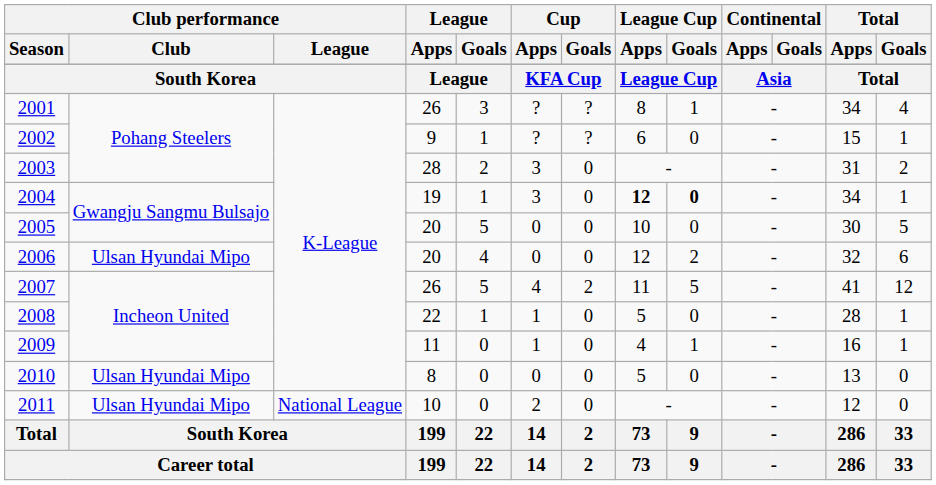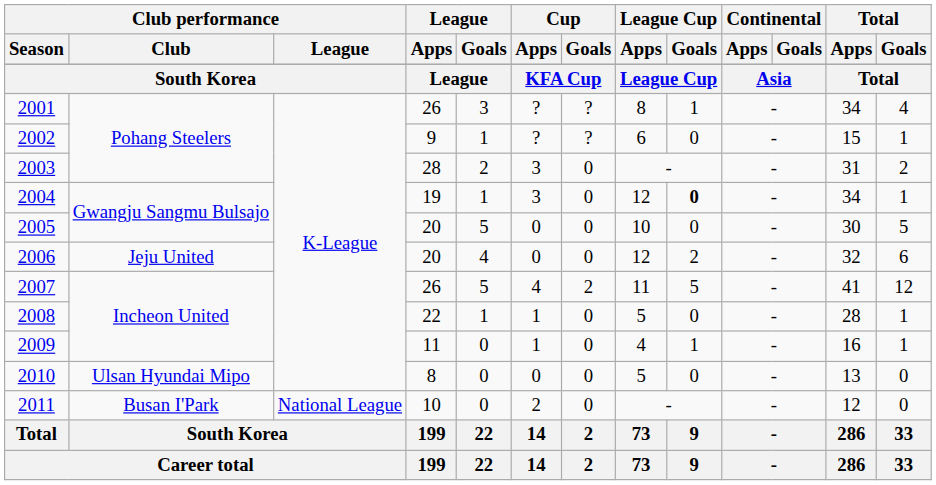 <table class="wikitable" style="text-align:center">
 <tr>
 <th colspan=3>Club performance</th>
 <th colspan=2>League</th>
 <th colspan=2>Cup</th>
 <th colspan=2>League Cup</th>
 <th colspan=2>Continental</th>
 <th colspan=2>Total</th>
 </tr>
 <tr>
 <th>Season</th>
 <th>Club</th>
 <th>League</th>
 <th>Apps</th>
 <th>Goals</th>
 <th>Apps</th>
 <th>Goals</th>
 <th>Apps</th>
 <th>Goals</th>
 <th>Apps</th>
 <th>Goals</th>
 <th>Apps</th>
 <th>Goals</th>
 </tr>
 <tr>
 </tr>
 <tr>
 <th colspan=3>South Korea</th>
 <th colspan=2>League</th>
 <th colspan=2><a href='#'>KFA Cup</a></th>
 <th colspan=2><a href='#'>League Cup</a></th>
 <th colspan=2><a href='#'>Asia</a></th>
 <th colspan=2>Total</th>
 </tr>
 <tr>
 <td><a href='#'>2001</a></td>
 <td rowspan="3"><a href='#'>Pohang Steelers</a></td>
 <td rowspan="10"><a href='#'>K-League</a></td>
 <td>26</td>
 <td>3</td>
 <td>?</td>
 <td>?</td>
 <td>8</td>
 <td>1</td>
 <td colspan="2">-</td>
 <td>34</td>
 <td>4</td>
 </tr>
 <tr>
 <td><a href='#'>2002</a></td>
 <td>9</td>
 <td>1</td>
 <td>?</td>
 <td>?</td>
 <td>6</td>
 <td>0</td>
 <td colspan="2">-</td>
 <td>15</td>
 <td>1</td>
 </tr>
 <tr>
 <td><a href='#'>2003</a></td>
 <td>28</td>
 <td>2</td>
 <td>3</td>
 <td>0</td>
 <td colspan="2">-</td>
 <td colspan="2">-</td>
 <td>31</td>
 <td>2</td>
 </tr>
 <tr>
 <td><a href='#'>2004</a></td>
 <td rowspan="2"><a href='#'>Gwangju Sangmu Bulsajo</a></td>
 <td>19</td>
 <td>1</td>
 <td>3</td>
 <td>0</td>
-<td><strong>12</strong></td>
+<td>12</td>
 <td><strong>0</strong></td>
 <td colspan="2">-</td>
 <td>34</td>
 <td>1</td>
 </tr>
 <tr>
 <td><a href='#'>2005</a></td>
 <td>20</td>
 <td>5</td>
 <td>0</td>
 <td>0</td>
 <td>10</td>
 <td>0</td>
 <td colspan="2">-</td>
 <td>30</td>
 <td>5</td>
 </tr>
 <tr>
 <td><a href='#'>2006</a></td>
-<td rowspan="1"><a href='#'>Ulsan Hyundai Mipo</a></td>
+<td><a href='#'>Jeju United</a></td>
 <td>20</td>
 <td>4</td>
 <td>0</td>
 <td>0</td>
 <td>12</td>
 <td>2</td>
 <td colspan="2">-</td>
 <td>32</td>
 <td>6</td>
 </tr>
 <tr>
 <td><a href='#'>2007</a></td>
 <td rowspan="3"><a href='#'>Incheon United</a></td>
 <td>26</td>
 <td>5</td>
 <td>4</td>
 <td>2</td>
 <td>11</td>
 <td>5</td>
 <td colspan="2">-</td>
 <td>41</td>
 <td>12</td>
 </tr>
 <tr>
 <td><a href='#'>2008</a></td>
 <td>22</td>
 <td>1</td>
 <td>1</td>
 <td>0</td>
 <td>5</td>
 <td>0</td>
 <td colspan="2">-</td>
 <td>28</td>
 <td>1</td>
 </tr>
 <tr>
 <td><a href='#'>2009</a></td>
 <td>11</td>
 <td>0</td>
 <td>1</td>
 <td>0</td>
 <td>4</td>
 <td>1</td>
 <td colspan="2">-</td>
 <td>16</td>
 <td>1</td>
 </tr>
 <tr>
 <td><a href='#'>2010</a></td>
 <td rowspan="1"><a href='#'>Ulsan Hyundai Mipo</a></td>
 <td>8</td>
 <td>0</td>
 <td>0</td>
 <td>0</td>
 <td>5</td>
 <td>0</td>
 <td colspan="2">-</td>
 <td>13</td>
 <td>0</td>
 </tr>
 <tr>
 <td><a href='#'>2011</a></td>
-<td rowspan="1"><a href='#'>Ulsan Hyundai Mipo</a></td>
+<td><a href='#'>Busan I'Park</a></td>
 <td rowspan="1"><a href='#'>National League</a></td>
 <td>10</td>
 <td>0</td>
 <td>2</td>
 <td>0</td>
 <td colspan="2">-</td>
 <td colspan="2">-</td>
 <td>12</td>
 <td>0</td>
 </tr>
 <tr>
 <th rowspan=1>Total</th>
 <th colspan=2>South Korea</th>
 <th>199</th>
 <th>22</th>
 <th>14</th>
 <th>2</th>
 <th>73</th>
 <th>9</th>
 <th colspan="2">-</th>
 <th>286</th>
 <th>33</th>
 </tr>
 <tr>
 <th colspan=3>Career total</th>
 <th>199</th>
 <th>22</th>
 <th>14</th>
 <th>2</th>
 <th>73</th>
 <th>9</th>
 <th colspan="2">-</th>
 <th>286</th>
 <th>33</th>
 </tr>
 </table>
